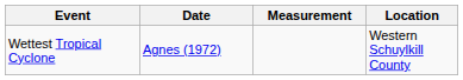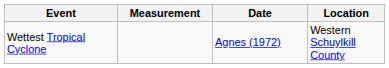 <table class="wikitable" style="font-size: 95%;" |>
 <tr>
 <th width="150">Event</th>
+<th width="125">Measurement</th>
 <th width="125">Date</th>
-<th width="125">Measurement</th>
 <th width="100">Location</th>
 </tr>
 <tr>
 <td>Wettest <a href='#'>Tropical Cyclone</a></td>
+<td></td>
 <td><a href='#'>Agnes (1972)</a></td>
-<td></td>
 <td>Western <a href='#'>Schuylkill County</a></td>
 </tr>
 </table>
